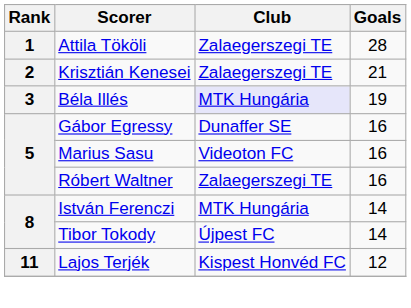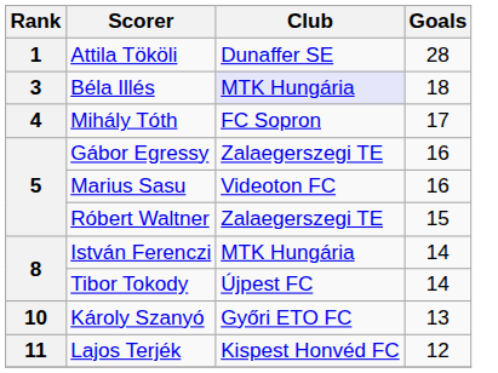 <table class="wikitable" style="text-align:center">
 <tr>
 <th>Rank</th>
 <th>Scorer</th>
 <th>Club</th>
 <th>Goals</th>
 </tr>
 <tr>
 <th rowspan="1">1</th>
 <td align=left> <a href='#'>Attila Tököli</a></td>
-<td align=left><a href='#'>Zalaegerszegi TE</a></td>
+<td align=left><a href='#'>Dunaffer SE</a></td>
 <td>28</td>
-</tr>
-<tr>
-<th rowspan="1">2</th>
-<td align=left> <a href='#'>Krisztián Kenesei</a></td>
-<td align=left><a href='#'>Zalaegerszegi TE</a></td>
-<td>21</td>
 </tr>
 <tr>
 <th rowspan="1">3</th>
 <td align=left> <a href='#'>Béla Illés</a></td>
 <td align=left style="background: lavender;"><a href='#'>MTK Hungária</a></td>
-<td>19</td>
+<td>18</td>
+</tr>
+<tr>
+<th rowspan="1">4</th>
+<td align=left> <a href='#'>Mihály Tóth</a></td>
+<td align=left><a href='#'>FC Sopron</a></td>
+<td>17</td>
 </tr>
 <tr>
 <th rowspan="3">5</th>
 <td align=left> <a href='#'>Gábor Egressy</a></td>
-<td align=left><a href='#'>Dunaffer SE</a></td>
+<td align=left><a href='#'>Zalaegerszegi TE</a></td>
 <td>16</td>
 </tr>
 <tr>
 <td align=left> <a href='#'>Marius Sasu</a></td>
 <td align=left><a href='#'>Videoton FC</a></td>
 <td>16</td>
 </tr>
 <tr>
 <td align=left> <a href='#'>Róbert Waltner</a></td>
 <td align=left><a href='#'>Zalaegerszegi TE</a></td>
-<td>16</td>
+<td>15</td>
 </tr>
 <tr>
 <th rowspan="2">8</th>
 <td align=left> <a href='#'>István Ferenczi</a></td>
 <td align=left><a href='#'>MTK Hungária</a></td>
 <td>14</td>
 </tr>
 <tr>
 <td align=left> <a href='#'>Tibor Tokody</a></td>
 <td align=left><a href='#'>Újpest FC</a></td>
 <td>14</td>
 </tr>
 <tr>
+<th rowspan="1">10</th>
+<td align=left> <a href='#'>Károly Szanyó</a></td>
+<td align=left><a href='#'>Győri ETO FC</a></td>
+<td>13</td>
+</tr>
+<tr>
 <th rowspan="1">11</th>
 <td align=left> <a href='#'>Lajos Terjék</a></td>
 <td align=left><a href='#'>Kispest Honvéd FC</a></td>
 <td>12</td>
 </tr>
 <tr>
 </tr>
 </table>
